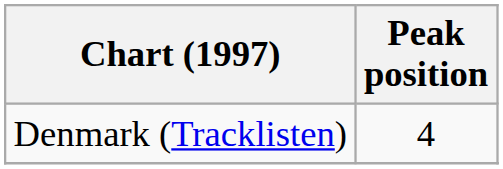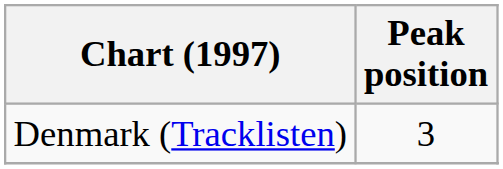 <table class="wikitable sortable">
 <tr>
 <th>Chart (1997)</th>
 <th>Peak<br>position</th>
 </tr>
 <tr>
 <td>Denmark (<a href='#'>Tracklisten</a>)</td>
-<td align="center">4</td>
+<td align="center">3</td>
 </tr>
 <tr>
 </tr>
 <tr>
 </tr>
 </table>
